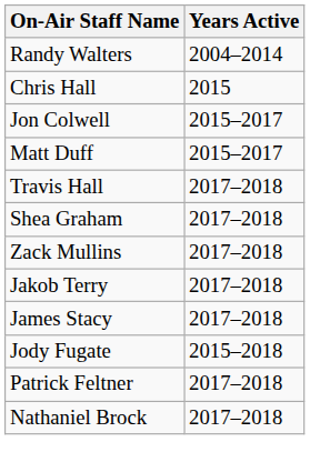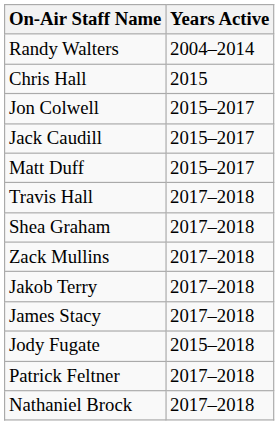 <table class="wikitable">
 <tr>
 <th>On-Air Staff Name</th>
 <th>Years Active</th>
 </tr>
 <tr>
 <td>Randy Walters</td>
 <td>2004–2014</td>
 </tr>
 <tr>
 <td>Chris Hall</td>
 <td>2015</td>
 </tr>
 <tr>
 <td>Jon Colwell</td>
+<td>2015–2017</td>
+</tr>
+<tr>
+<td>Jack Caudill</td>
 <td>2015–2017</td>
 </tr>
 <tr>
 <td>Matt Duff</td>
 <td>2015–2017</td>
 </tr>
 <tr>
 <td>Travis Hall</td>
 <td>2017–2018</td>
 </tr>
 <tr>
 <td>Shea Graham</td>
 <td>2017–2018</td>
 </tr>
 <tr>
 <td>Zack Mullins</td>
 <td>2017–2018</td>
 </tr>
 <tr>
 <td>Jakob Terry</td>
 <td>2017–2018</td>
 </tr>
 <tr>
 <td>James Stacy</td>
 <td>2017–2018</td>
 </tr>
 <tr>
 <td>Jody Fugate</td>
 <td>2015–2018</td>
 </tr>
 <tr>
 <td>Patrick Feltner</td>
 <td>2017–2018</td>
 </tr>
 <tr>
 <td>Nathaniel Brock</td>
 <td>2017–2018</td>
 </tr>
 </table>
